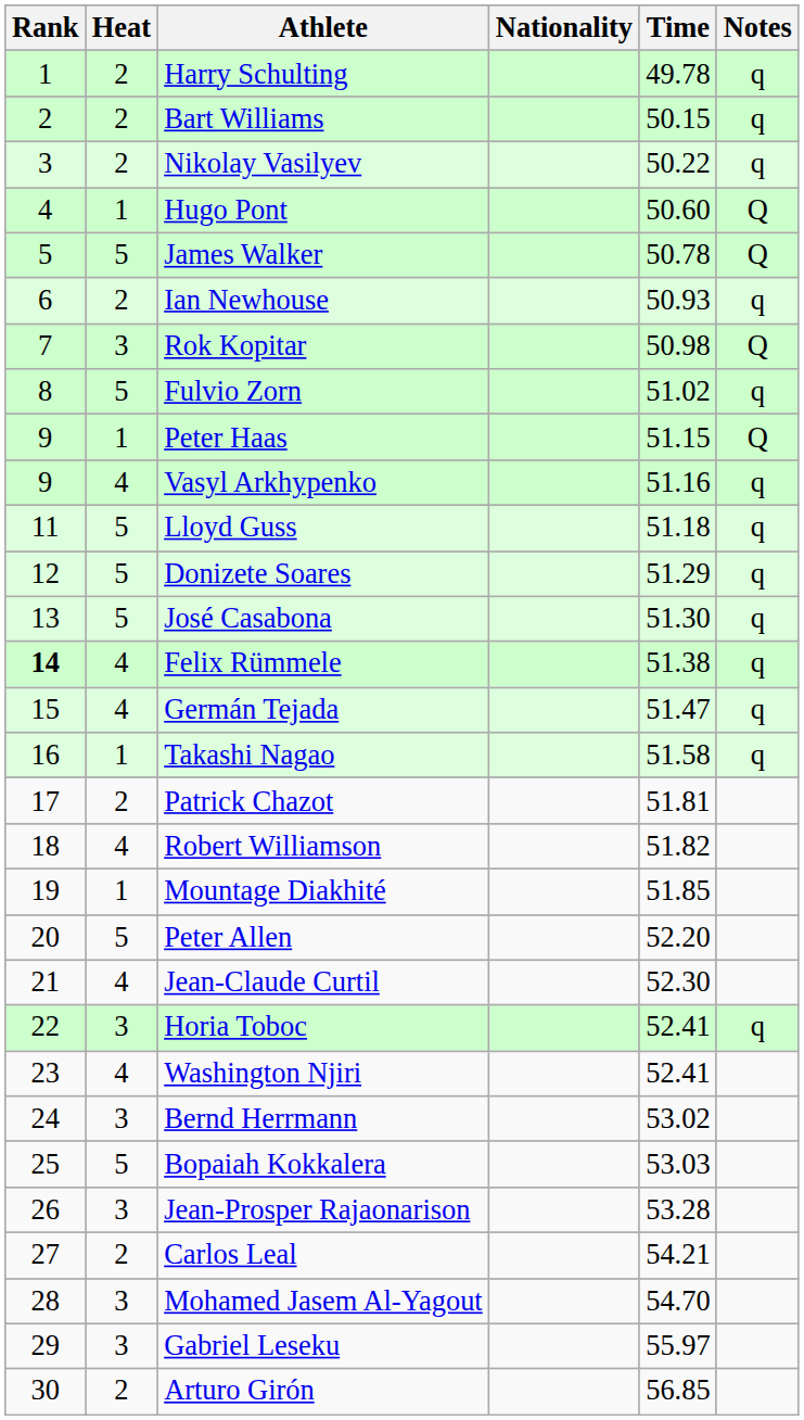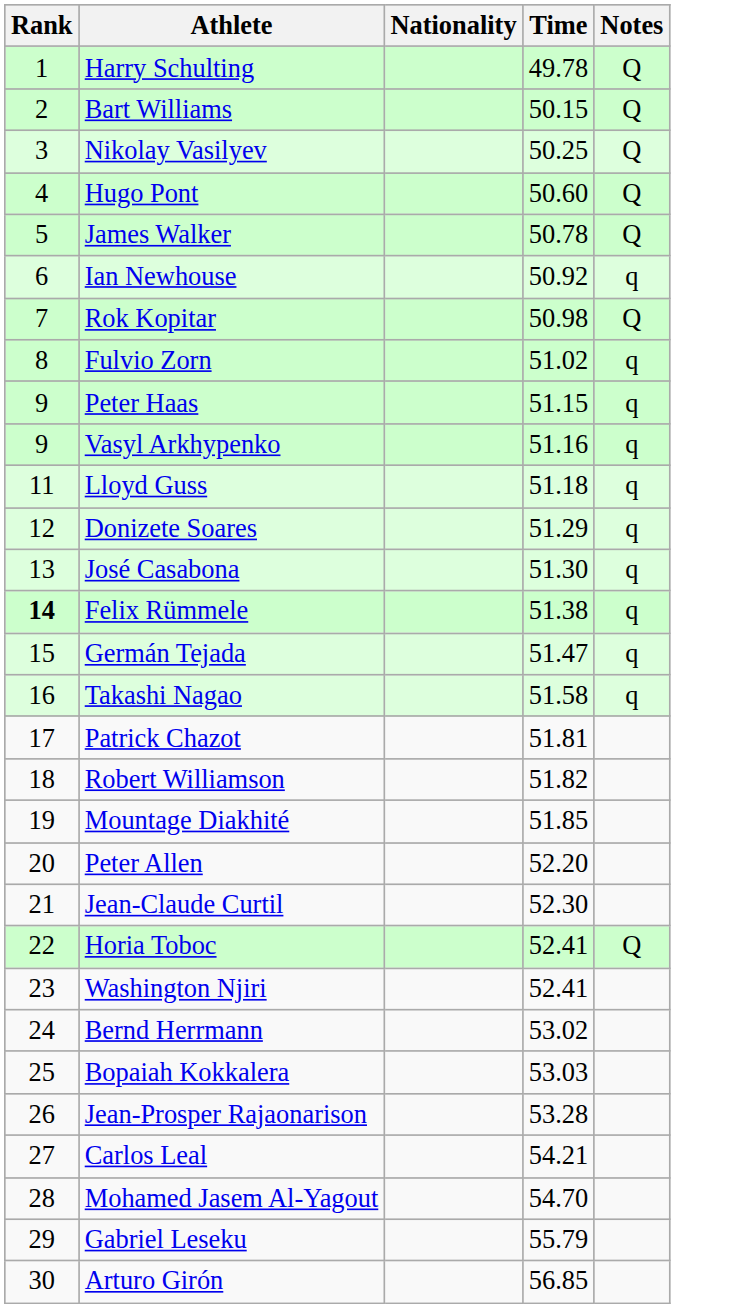 <table class="wikitable sortable" style="text-align:center">
 <tr>
 <th>Rank</th>
-<th>Heat</th>
 <th>Athlete</th>
 <th>Nationality</th>
 <th>Time</th>
 <th>Notes</th>
 </tr>
 <tr bgcolor=ccffcc>
 <td>1</td>
-<td>2</td>
 <td align=left><a href='#'>Harry Schulting</a></td>
 <td align=left></td>
 <td>49.78</td>
-<td>q</td>
+<td>Q</td>
 </tr>
 <tr bgcolor=ccffcc>
-<td>2</td>
 <td>2</td>
 <td align=left><a href='#'>Bart Williams</a></td>
 <td align=left></td>
 <td>50.15</td>
-<td>q</td>
+<td>Q</td>
 </tr>
 <tr bgcolor=ddffdd>
 <td>3</td>
-<td>2</td>
 <td align=left><a href='#'>Nikolay Vasilyev</a></td>
 <td align=left></td>
-<td>50.22</td>
-<td>q</td>
+<td>50.25</td>
+<td>Q</td>
 </tr>
 <tr bgcolor=ccffcc>
 <td>4</td>
-<td>1</td>
 <td align=left><a href='#'>Hugo Pont</a></td>
 <td align=left></td>
 <td>50.60</td>
 <td>Q</td>
 </tr>
 <tr bgcolor=ccffcc>
-<td>5</td>
 <td>5</td>
 <td align=left><a href='#'>James Walker</a></td>
 <td align=left></td>
 <td>50.78</td>
 <td>Q</td>
 </tr>
 <tr bgcolor=ddffdd>
 <td>6</td>
-<td>2</td>
 <td align=left><a href='#'>Ian Newhouse</a></td>
 <td align=left></td>
-<td>50.93</td>
+<td>50.92</td>
 <td>q</td>
 </tr>
 <tr bgcolor=ccffcc>
 <td>7</td>
-<td>3</td>
 <td align=left><a href='#'>Rok Kopitar</a></td>
 <td align=left></td>
 <td>50.98</td>
 <td>Q</td>
 </tr>
 <tr bgcolor=ccffcc>
 <td>8</td>
-<td>5</td>
 <td align=left><a href='#'>Fulvio Zorn</a></td>
 <td align=left></td>
 <td>51.02</td>
 <td>q</td>
 </tr>
 <tr bgcolor=ccffcc>
 <td>9</td>
-<td>1</td>
 <td align=left><a href='#'>Peter Haas</a></td>
 <td align=left></td>
 <td>51.15</td>
-<td>Q</td>
+<td>q</td>
 </tr>
 <tr bgcolor=ccffcc>
 <td>9</td>
-<td>4</td>
 <td align=left><a href='#'>Vasyl Arkhypenko</a></td>
 <td align=left></td>
 <td>51.16</td>
 <td>q</td>
 </tr>
 <tr bgcolor=ddffdd>
 <td>11</td>
-<td>5</td>
 <td align=left><a href='#'>Lloyd Guss</a></td>
 <td align=left></td>
 <td>51.18</td>
 <td>q</td>
 </tr>
 <tr bgcolor=ddffdd>
 <td>12</td>
-<td>5</td>
 <td align=left><a href='#'>Donizete Soares</a></td>
 <td align=left></td>
 <td>51.29</td>
 <td>q</td>
 </tr>
 <tr bgcolor=ddffdd>
 <td>13</td>
-<td>5</td>
 <td align=left><a href='#'>José Casabona</a></td>
 <td align=left></td>
 <td>51.30</td>
 <td>q</td>
 </tr>
 <tr bgcolor=ccffcc>
 <td><strong>14</strong></td>
-<td>4</td>
 <td align=left><a href='#'>Felix Rümmele</a></td>
 <td align=left></td>
 <td>51.38</td>
 <td>q</td>
 </tr>
 <tr bgcolor=ddffdd>
 <td>15</td>
-<td>4</td>
 <td align=left><a href='#'>Germán Tejada</a></td>
 <td align=left></td>
 <td>51.47</td>
 <td>q</td>
 </tr>
 <tr bgcolor=ddffdd>
 <td>16</td>
-<td>1</td>
 <td align=left><a href='#'>Takashi Nagao</a></td>
 <td align=left></td>
 <td>51.58</td>
 <td>q</td>
 </tr>
 <tr>
 <td>17</td>
-<td>2</td>
 <td align=left><a href='#'>Patrick Chazot</a></td>
 <td align=left></td>
 <td>51.81</td>
 <td></td>
 </tr>
 <tr>
 <td>18</td>
-<td>4</td>
 <td align=left><a href='#'>Robert Williamson</a></td>
 <td align=left></td>
 <td>51.82</td>
 <td></td>
 </tr>
 <tr>
 <td>19</td>
-<td>1</td>
 <td align=left><a href='#'>Mountage Diakhité</a></td>
 <td align=left></td>
 <td>51.85</td>
 <td></td>
 </tr>
 <tr>
 <td>20</td>
-<td>5</td>
 <td align=left><a href='#'>Peter Allen</a></td>
 <td align=left></td>
 <td>52.20</td>
 <td></td>
 </tr>
 <tr>
 <td>21</td>
-<td>4</td>
 <td align=left><a href='#'>Jean-Claude Curtil</a></td>
 <td align=left></td>
 <td>52.30</td>
 <td></td>
 </tr>
 <tr bgcolor=ccffcc>
 <td>22</td>
-<td>3</td>
 <td align=left><a href='#'>Horia Toboc</a></td>
 <td align=left></td>
 <td>52.41</td>
-<td>q</td>
+<td>Q</td>
 </tr>
 <tr>
 <td>23</td>
-<td>4</td>
 <td align=left><a href='#'>Washington Njiri</a></td>
 <td align=left></td>
 <td>52.41</td>
 <td></td>
 </tr>
 <tr>
 <td>24</td>
-<td>3</td>
 <td align=left><a href='#'>Bernd Herrmann</a></td>
 <td align=left></td>
 <td>53.02</td>
 <td></td>
 </tr>
 <tr>
 <td>25</td>
-<td>5</td>
 <td align=left><a href='#'>Bopaiah Kokkalera</a></td>
 <td align=left></td>
 <td>53.03</td>
 <td></td>
 </tr>
 <tr>
 <td>26</td>
-<td>3</td>
 <td align=left><a href='#'>Jean-Prosper Rajaonarison</a></td>
 <td align=left></td>
 <td>53.28</td>
 <td></td>
 </tr>
 <tr>
 <td>27</td>
-<td>2</td>
 <td align=left><a href='#'>Carlos Leal</a></td>
 <td align=left></td>
 <td>54.21</td>
 <td></td>
 </tr>
 <tr>
 <td>28</td>
-<td>3</td>
 <td align=left><a href='#'>Mohamed Jasem Al-Yagout</a></td>
 <td align=left></td>
 <td>54.70</td>
 <td></td>
 </tr>
 <tr>
 <td>29</td>
-<td>3</td>
 <td align=left><a href='#'>Gabriel Leseku</a></td>
 <td align=left></td>
-<td>55.97</td>
+<td>55.79</td>
 <td></td>
 </tr>
 <tr>
 <td>30</td>
-<td>2</td>
 <td align=left><a href='#'>Arturo Girón</a></td>
 <td align=left></td>
 <td>56.85</td>
 <td></td>
 </tr>
 </table>
